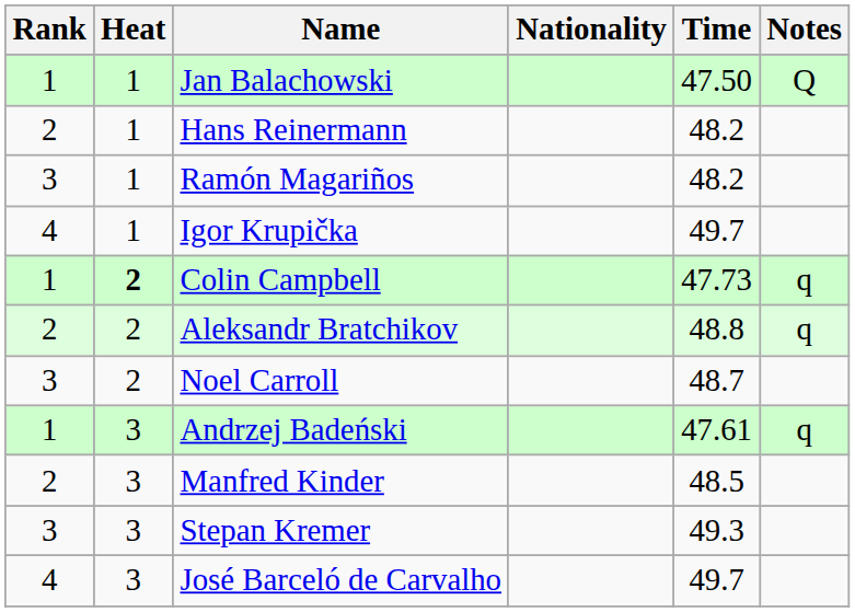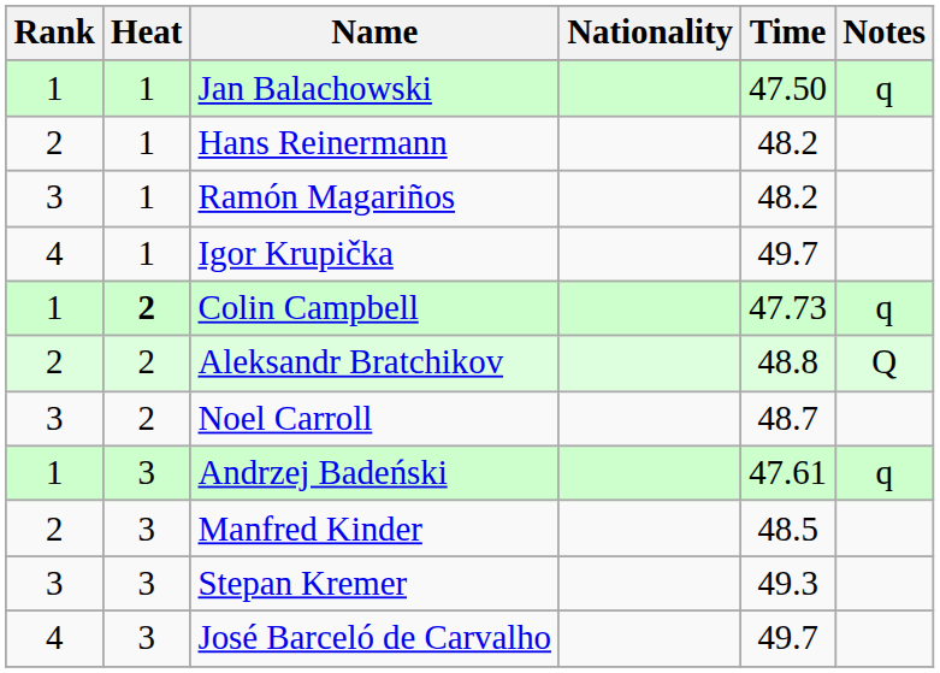 <table class="wikitable sortable" style="text-align:center">
 <tr>
 <th>Rank</th>
 <th>Heat</th>
 <th>Name</th>
 <th>Nationality</th>
 <th>Time</th>
 <th>Notes</th>
 </tr>
 <tr bgcolor=ccffcc>
 <td>1</td>
 <td>1</td>
 <td align="left"><a href='#'>Jan Balachowski</a></td>
 <td align=left></td>
 <td>47.50</td>
-<td>Q</td>
+<td>q</td>
 </tr>
 <tr>
 <td>2</td>
 <td>1</td>
 <td align="left"><a href='#'>Hans Reinermann</a></td>
 <td align=left></td>
 <td>48.2</td>
 <td></td>
 </tr>
 <tr>
 <td>3</td>
 <td>1</td>
 <td align="left"><a href='#'>Ramón Magariños</a></td>
 <td align=left></td>
 <td>48.2</td>
 <td></td>
 </tr>
 <tr>
 <td>4</td>
 <td>1</td>
 <td align="left"><a href='#'>Igor Krupička</a></td>
 <td align=left></td>
 <td>49.7</td>
 <td></td>
 </tr>
 <tr bgcolor=ccffcc>
 <td>1</td>
 <td><strong>2</strong></td>
 <td align="left"><a href='#'>Colin Campbell</a></td>
 <td align=left></td>
 <td>47.73</td>
 <td>q</td>
 </tr>
 <tr bgcolor=ddffdd>
 <td>2</td>
 <td>2</td>
 <td align="left"><a href='#'>Aleksandr Bratchikov</a></td>
 <td align=left></td>
 <td>48.8</td>
-<td>q</td>
+<td>Q</td>
 </tr>
 <tr>
 <td>3</td>
 <td>2</td>
 <td align="left"><a href='#'>Noel Carroll</a></td>
 <td align=left></td>
 <td>48.7</td>
 <td></td>
 </tr>
 <tr bgcolor=ccffcc>
 <td>1</td>
 <td>3</td>
 <td align="left"><a href='#'>Andrzej Badeński</a></td>
 <td align=left></td>
 <td>47.61</td>
 <td>q</td>
 </tr>
 <tr>
 <td>2</td>
 <td>3</td>
 <td align="left"><a href='#'>Manfred Kinder</a></td>
 <td align=left></td>
 <td>48.5</td>
 <td></td>
 </tr>
 <tr>
 <td>3</td>
 <td>3</td>
 <td align="left"><a href='#'>Stepan Kremer</a></td>
 <td align=left></td>
 <td>49.3</td>
 <td></td>
 </tr>
 <tr>
 <td>4</td>
 <td>3</td>
 <td align="left"><a href='#'>José Barceló de Carvalho</a></td>
 <td align=left></td>
 <td>49.7</td>
 <td></td>
 </tr>
 </table>
